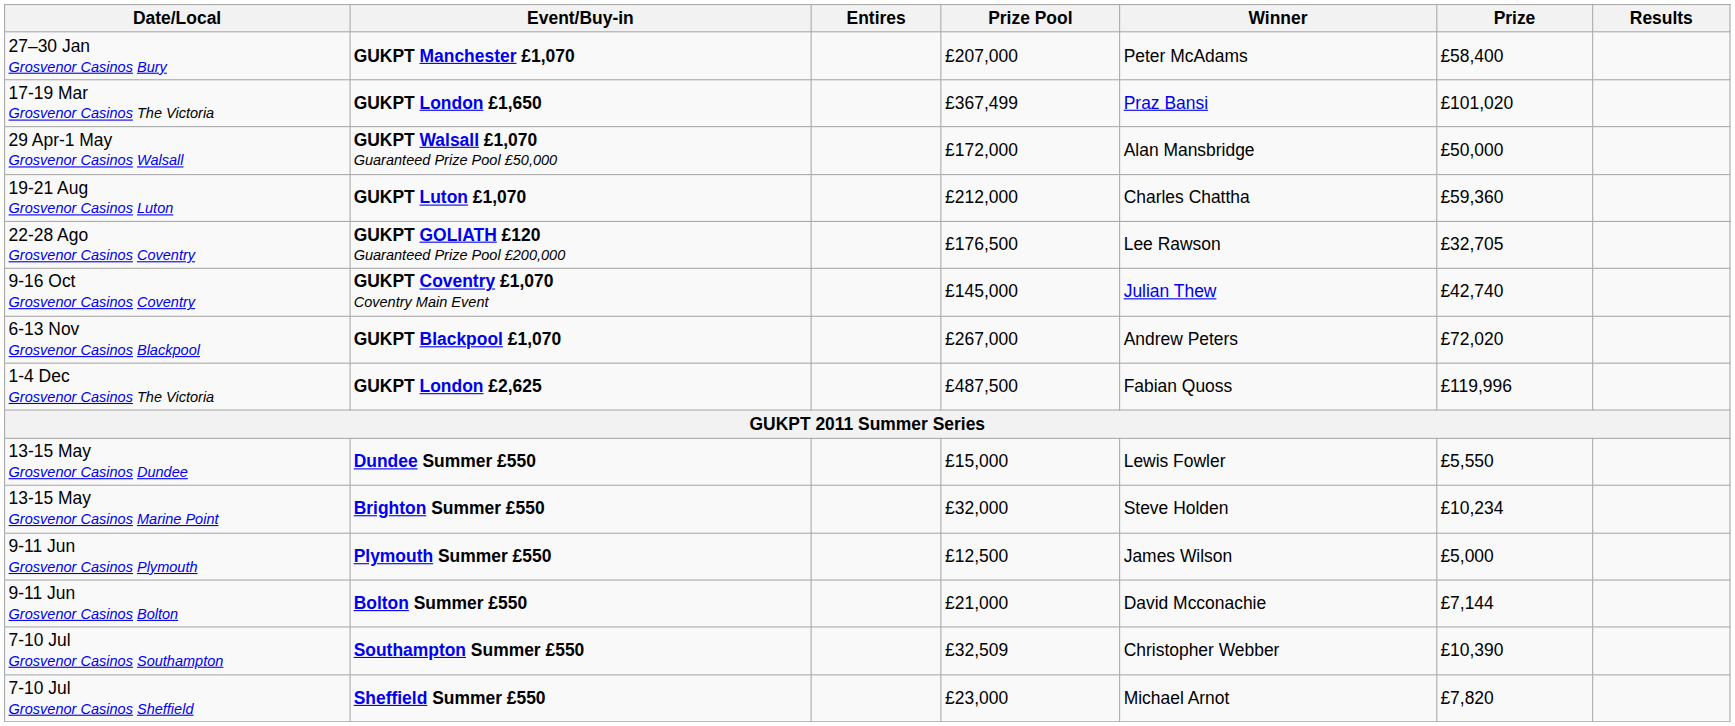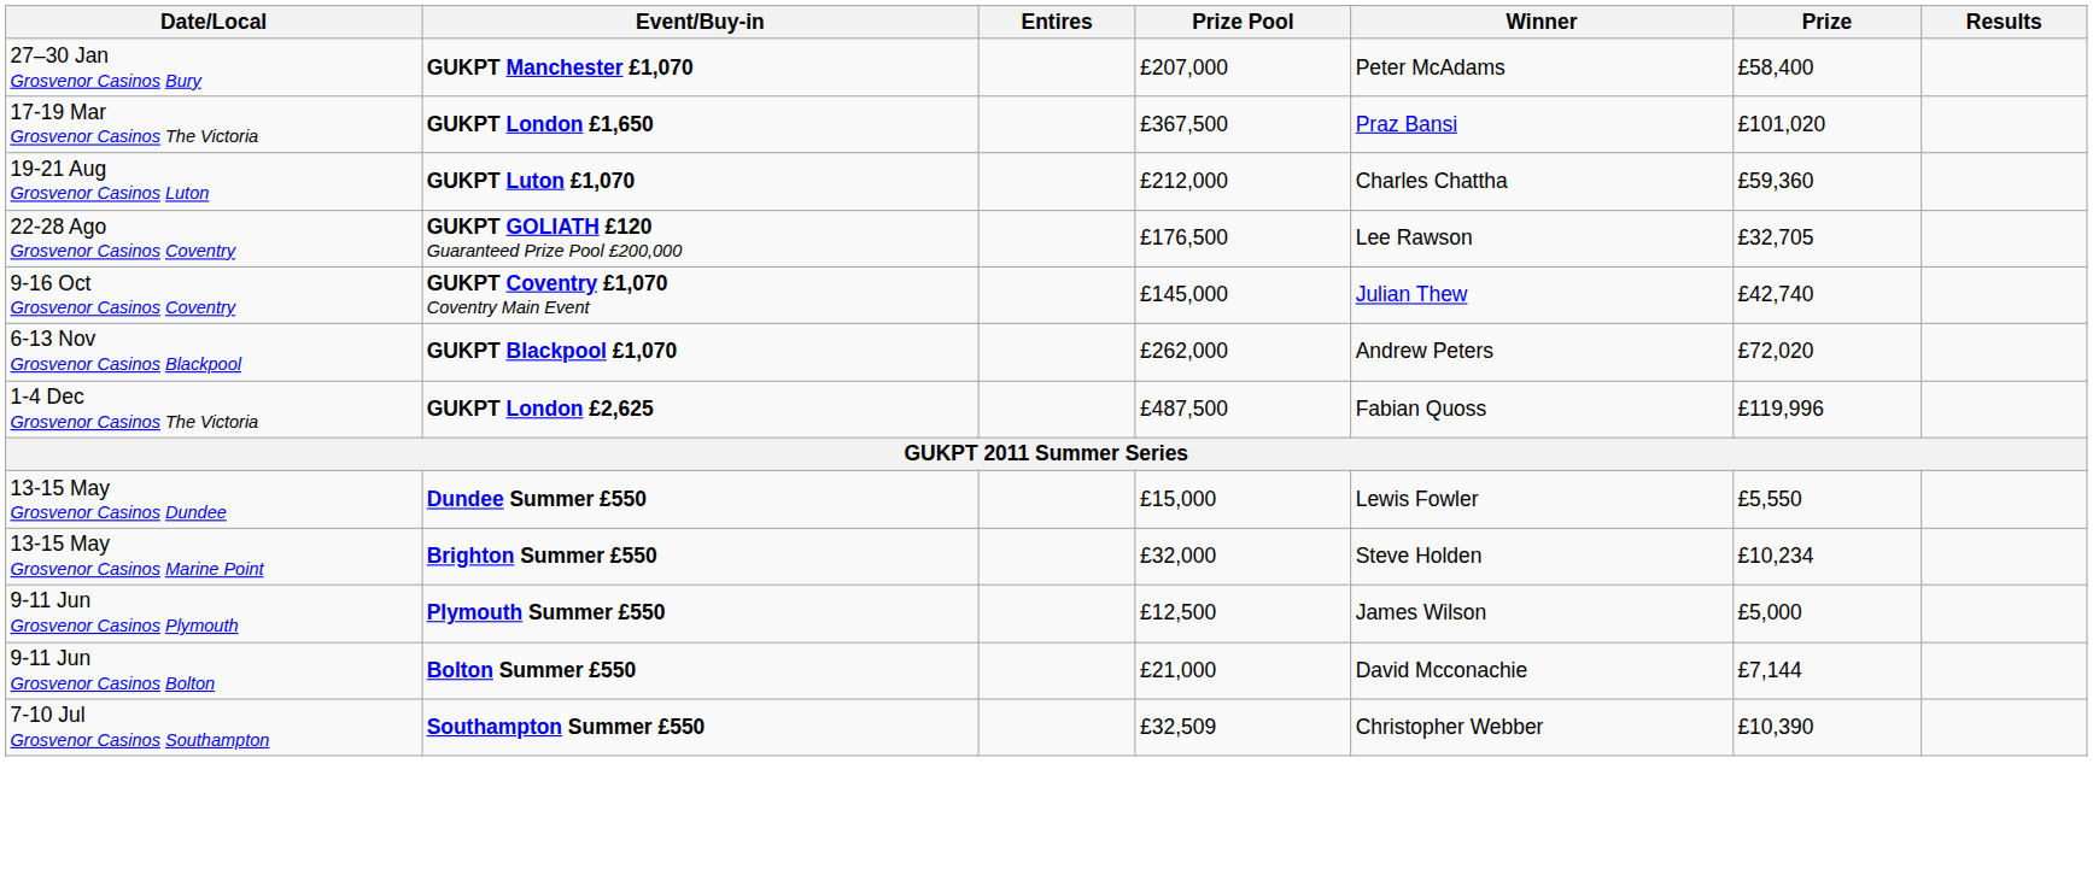 <table class="wikitable" width="100%">
 <tr>
 <th width="20%">Date/Local</th>
 <th !width="15%">Event/Buy-in</th>
 <th !width="10%">Entires</th>
 <th !width="10%">Prize Pool</th>
 <th !width="25%">Winner</th>
 <th !width="10%">Prize</th>
 <th !width="10%">Results</th>
 </tr>
 <tr>
 <td>27–30 Jan<br><small><em><a href='#'>Grosvenor Casinos</a> <a href='#'>Bury</a></em></small></td>
 <td> <strong>GUKPT <a href='#'>Manchester</a> £1,070</strong></td>
 <td></td>
 <td>£207,000</td>
 <td> Peter McAdams</td>
 <td>£58,400</td>
 <td></td>
 </tr>
 <tr>
 <td>17-19 Mar<br><small><em><a href='#'>Grosvenor Casinos</a> The Victoria</em></small></td>
 <td> <strong>GUKPT <a href='#'>London</a> £1,650</strong></td>
 <td></td>
-<td>£367,499</td>
+<td>£367,500</td>
 <td> <a href='#'>Praz Bansi</a></td>
 <td>£101,020</td>
-<td></td>
-</tr>
-<tr>
-<td>29 Apr-1 May<br><small><em><a href='#'>Grosvenor Casinos</a> <a href='#'>Walsall</a></em></small></td>
-<td> <strong>GUKPT <a href='#'>Walsall</a> £1,070</strong><br><small><em>Guaranteed Prize Pool £50,000</em></small></td>
-<td></td>
-<td>£172,000</td>
-<td> Alan Mansbridge</td>
-<td>£50,000</td>
 <td></td>
 </tr>
 <tr>
 <td>19-21 Aug<br><small><em><a href='#'>Grosvenor Casinos</a> <a href='#'>Luton</a></em></small></td>
 <td> <strong>GUKPT <a href='#'>Luton</a> £1,070</strong></td>
 <td></td>
 <td>£212,000</td>
 <td> Charles Chattha</td>
 <td>£59,360</td>
 <td></td>
 </tr>
 <tr>
 <td>22-28 Ago<br><small><em><a href='#'>Grosvenor Casinos</a> <a href='#'>Coventry</a></em></small></td>
 <td> <strong>GUKPT <a href='#'>GOLIATH</a> £120</strong><br><small><em>Guaranteed Prize Pool £200,000</em></small></td>
 <td></td>
 <td>£176,500</td>
 <td> Lee Rawson</td>
 <td>£32,705</td>
 <td></td>
 </tr>
 <tr>
 <td>9-16 Oct<br><small><em><a href='#'>Grosvenor Casinos</a> <a href='#'>Coventry</a></em></small></td>
 <td> <strong>GUKPT <a href='#'>Coventry</a> £1,070</strong><br><small><em>Coventry Main Event</em></small></td>
 <td></td>
 <td>£145,000</td>
 <td> <a href='#'>Julian Thew</a></td>
 <td>£42,740</td>
 <td></td>
 </tr>
 <tr>
 <td>6-13 Nov<br><small><em><a href='#'>Grosvenor Casinos</a> <a href='#'>Blackpool</a></em></small></td>
 <td> <strong>GUKPT <a href='#'>Blackpool</a> £1,070</strong></td>
 <td></td>
-<td>£267,000</td>
+<td>£262,000</td>
 <td> Andrew Peters</td>
 <td>£72,020</td>
 <td></td>
 </tr>
 <tr>
 <td>1-4 Dec<br><small><em><a href='#'>Grosvenor Casinos</a> The Victoria</em></small></td>
 <td> <strong>GUKPT <a href='#'>London</a> £2,625</strong></td>
 <td></td>
 <td>£487,500</td>
 <td> Fabian Quoss</td>
 <td>£119,996</td>
 <td></td>
 </tr>
 <tr>
 <th colspan="7">GUKPT 2011 Summer Series</th>
 </tr>
 <tr>
 <td>13-15 May<br><small><em><a href='#'>Grosvenor Casinos</a> <a href='#'>Dundee</a></em></small></td>
 <td> <strong><a href='#'>Dundee</a> Summer £550</strong></td>
 <td></td>
 <td>£15,000</td>
 <td> Lewis Fowler</td>
 <td>£5,550</td>
 <td></td>
 </tr>
 <tr>
 <td>13-15 May<br><small><em><a href='#'>Grosvenor Casinos</a> <a href='#'>Marine Point</a></em></small></td>
 <td> <strong><a href='#'>Brighton</a> Summer £550</strong></td>
 <td></td>
 <td>£32,000</td>
 <td> Steve Holden</td>
 <td>£10,234</td>
 <td></td>
 </tr>
 <tr>
 <td>9-11 Jun<br><small><em><a href='#'>Grosvenor Casinos</a> <a href='#'>Plymouth</a></em></small></td>
 <td> <strong><a href='#'>Plymouth</a> Summer £550</strong></td>
 <td></td>
 <td>£12,500</td>
 <td> James Wilson</td>
 <td>£5,000</td>
 <td></td>
 </tr>
 <tr>
 <td>9-11 Jun<br><small><em><a href='#'>Grosvenor Casinos</a> <a href='#'>Bolton</a></em></small></td>
 <td> <strong><a href='#'>Bolton</a> Summer £550</strong></td>
 <td></td>
 <td>£21,000</td>
 <td> David Mcconachie</td>
 <td>£7,144</td>
 <td></td>
 </tr>
 <tr>
 <td>7-10 Jul<br><small><em><a href='#'>Grosvenor Casinos</a> <a href='#'>Southampton</a></em></small></td>
 <td> <strong><a href='#'>Southampton</a> Summer £550</strong></td>
 <td></td>
 <td>£32,509</td>
 <td> Christopher Webber</td>
 <td>£10,390</td>
 <td></td>
 </tr>
-<tr>
-<td>7-10 Jul<br><small><em><a href='#'>Grosvenor Casinos</a> <a href='#'>Sheffield</a></em></small></td>
-<td> <strong><a href='#'>Sheffield</a> Summer £550</strong></td>
-<td></td>
-<td>£23,000</td>
-<td> Michael Arnot</td>
-<td>£7,820</td>
-<td></td>
-</tr>
 </table>
